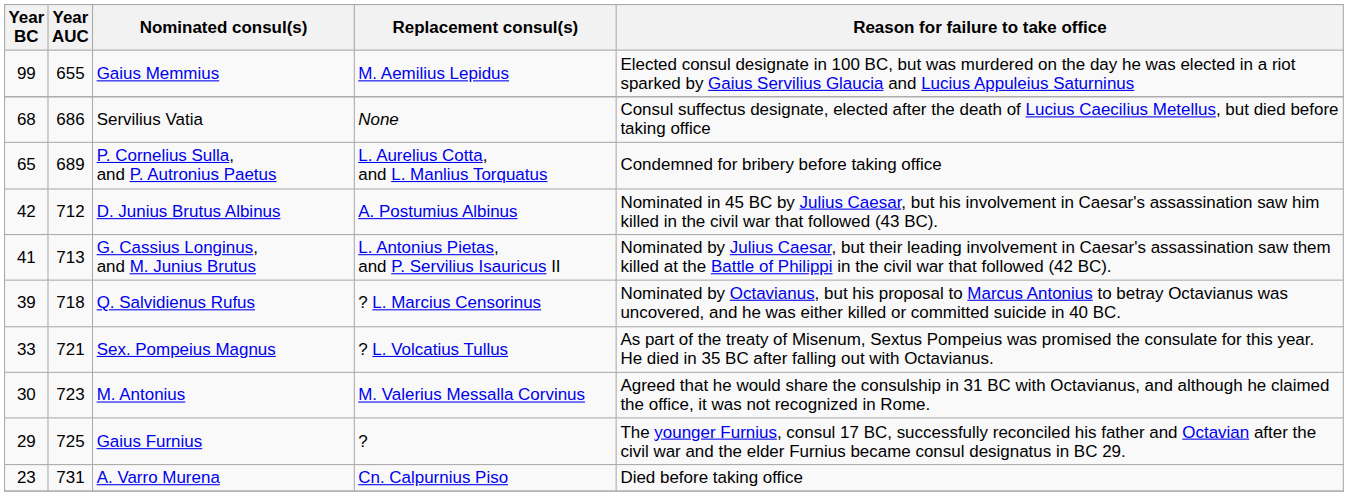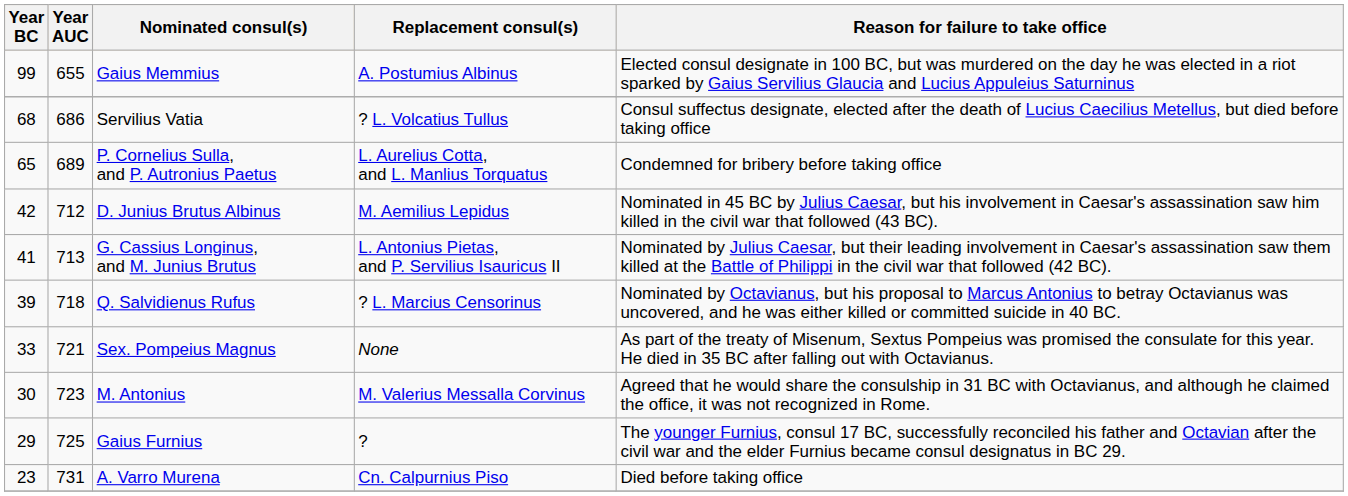 <table class="wikitable"  width="100%">
 <tr bgcolor="#FFDEAD">
 <th width="2%">Year BC</th>
 <th width="2%">Year AUC</th>
 <th width="20%">Nominated consul(s)</th>
 <th width="20%">Replacement consul(s)</th>
 <th width="58%">Reason for failure to take office</th>
 </tr>
 <tr>
 <td align=center>99</td>
 <td align=center>655</td>
 <td><a href='#'>Gaius Memmius</a></td>
-<td><a href='#'>M. Aemilius Lepidus</a></td>
+<td><a href='#'>A. Postumius Albinus</a></td>
 <td>Elected consul designate in 100 BC, but was murdered on the day he was elected in a riot sparked by <a href='#'>Gaius Servilius Glaucia</a> and <a href='#'>Lucius Appuleius Saturninus</a></td>
 </tr>
 <tr>
 </tr>
 <tr>
 <td align=center>68</td>
 <td align=center>686</td>
 <td>Servilius Vatia</td>
-<td><em>None</em></td>
+<td>? <a href='#'>L. Volcatius Tullus</a></td>
 <td>Consul suffectus designate, elected after the death of <a href='#'>Lucius Caecilius Metellus</a>, but died before taking office</td>
 </tr>
 <tr>
 <td align=center>65</td>
 <td align=center>689</td>
 <td><a href='#'>P. Cornelius Sulla</a>,<br>and <a href='#'>P. Autronius Paetus</a></td>
 <td><a href='#'>L. Aurelius Cotta</a>,<br>and <a href='#'>L. Manlius Torquatus</a></td>
 <td>Condemned for bribery before taking office</td>
 </tr>
 <tr>
 <td align=center>42</td>
 <td align=center>712</td>
 <td><a href='#'>D. Junius Brutus Albinus</a></td>
-<td><a href='#'>A. Postumius Albinus</a></td>
+<td><a href='#'>M. Aemilius Lepidus</a></td>
 <td>Nominated in 45 BC by <a href='#'>Julius Caesar</a>, but his involvement in Caesar's assassination saw him killed in the civil war that followed (43 BC).</td>
 </tr>
 <tr>
 <td align=center>41</td>
 <td align=center>713</td>
 <td><a href='#'>G. Cassius Longinus</a>,<br>and <a href='#'>M. Junius Brutus</a></td>
 <td><a href='#'>L. Antonius Pietas</a>,<br>and <a href='#'>P. Servilius Isauricus</a> II</td>
 <td>Nominated by <a href='#'>Julius Caesar</a>, but their leading involvement in Caesar's assassination saw them killed at the <a href='#'>Battle of Philippi</a> in the civil war that followed (42 BC).</td>
 </tr>
 <tr>
 <td align=center>39</td>
 <td align=center>718</td>
 <td><a href='#'>Q. Salvidienus Rufus</a></td>
 <td>? <a href='#'>L. Marcius Censorinus</a></td>
 <td>Nominated by <a href='#'>Octavianus</a>, but his proposal to <a href='#'>Marcus Antonius</a> to betray Octavianus was uncovered, and he was either killed or committed suicide in 40 BC.</td>
 </tr>
 <tr>
 <td align=center>33</td>
 <td align=center>721</td>
 <td><a href='#'>Sex. Pompeius Magnus</a></td>
-<td>? <a href='#'>L. Volcatius Tullus</a></td>
+<td><em>None</em></td>
 <td>As part of the treaty of Misenum, Sextus Pompeius was promised the consulate for this year. He died in 35 BC after falling out with Octavianus.</td>
 </tr>
 <tr>
 <td align=center>30</td>
 <td align=center>723</td>
 <td><a href='#'>M. Antonius</a></td>
 <td><a href='#'>M. Valerius Messalla Corvinus</a></td>
 <td>Agreed that he would share the consulship in 31 BC with Octavianus, and although he claimed the office, it was not recognized in Rome.</td>
 </tr>
 <tr>
 <td align=center>29</td>
 <td align=center>725</td>
 <td><a href='#'>Gaius Furnius</a></td>
 <td>?</td>
 <td>The <a href='#'>younger Furnius</a>, consul 17 BC, successfully reconciled his father and <a href='#'>Octavian</a> after the civil war and the elder Furnius became consul designatus in BC 29.</td>
 </tr>
 <tr>
 <td align=center>23</td>
 <td align=center>731</td>
 <td><a href='#'>A. Varro Murena</a></td>
 <td><a href='#'>Cn. Calpurnius Piso</a></td>
 <td>Died before taking office</td>
 </tr>
 <tr>
 </tr>
 </table>
